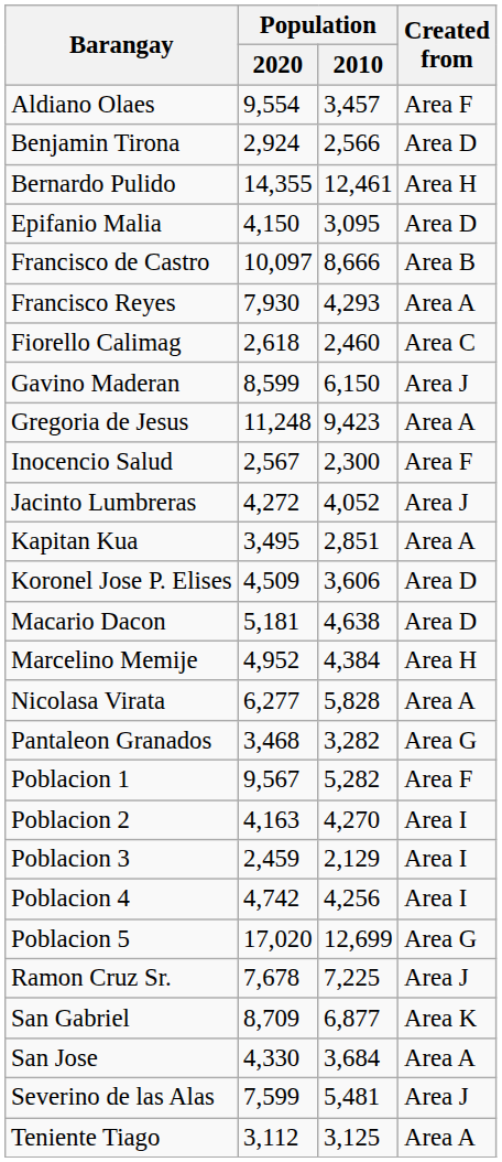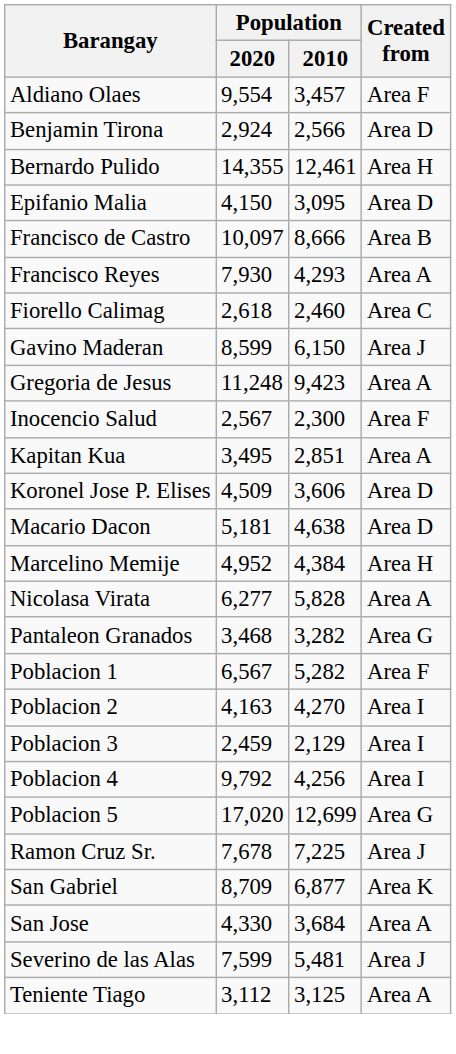 <table class="wikitable sortable">
 <tr>
 <th align="center" rowspan="2">Barangay</th>
 <th align="center" colspan="2">Population</th>
 <th align="center" rowspan="2">Created<br>from</th>
 </tr>
 <tr>
 <th>2020</th>
 <th>2010</th>
 </tr>
 <tr>
 <td>Aldiano Olaes</td>
 <td>9,554</td>
 <td>3,457</td>
 <td>Area F</td>
 </tr>
 <tr>
 <td>Benjamin Tirona</td>
 <td>2,924</td>
 <td>2,566</td>
 <td>Area D</td>
 </tr>
 <tr>
 <td>Bernardo Pulido</td>
 <td>14,355</td>
 <td>12,461</td>
 <td>Area H</td>
 </tr>
 <tr>
 <td>Epifanio Malia</td>
 <td>4,150</td>
 <td>3,095</td>
 <td>Area D</td>
 </tr>
 <tr>
 <td>Francisco de Castro</td>
 <td>10,097</td>
 <td>8,666</td>
 <td>Area B</td>
 </tr>
 <tr>
 <td>Francisco Reyes</td>
 <td>7,930</td>
 <td>4,293</td>
 <td>Area A</td>
 </tr>
 <tr>
 <td>Fiorello Calimag</td>
 <td>2,618</td>
 <td>2,460</td>
 <td>Area C</td>
 </tr>
 <tr>
 <td>Gavino Maderan</td>
 <td>8,599</td>
 <td>6,150</td>
 <td>Area J</td>
 </tr>
 <tr>
 <td>Gregoria de Jesus</td>
 <td>11,248</td>
 <td>9,423</td>
 <td>Area A</td>
 </tr>
 <tr>
 <td>Inocencio Salud</td>
 <td>2,567</td>
 <td>2,300</td>
 <td>Area F</td>
 </tr>
 <tr>
-<td>Jacinto Lumbreras</td>
-<td>4,272</td>
-<td>4,052</td>
-<td>Area J</td>
-</tr>
-<tr>
 <td>Kapitan Kua</td>
 <td>3,495</td>
 <td>2,851</td>
 <td>Area A</td>
 </tr>
 <tr>
 <td>Koronel Jose P. Elises</td>
 <td>4,509</td>
 <td>3,606</td>
 <td>Area D</td>
 </tr>
 <tr>
 <td>Macario Dacon</td>
 <td>5,181</td>
 <td>4,638</td>
 <td>Area D</td>
 </tr>
 <tr>
 <td>Marcelino Memije</td>
 <td>4,952</td>
 <td>4,384</td>
 <td>Area H</td>
 </tr>
 <tr>
 <td>Nicolasa Virata</td>
 <td>6,277</td>
 <td>5,828</td>
 <td>Area A</td>
 </tr>
 <tr>
 <td>Pantaleon Granados</td>
 <td>3,468</td>
 <td>3,282</td>
 <td>Area G</td>
 </tr>
 <tr>
 <td>Poblacion 1</td>
-<td>9,567</td>
+<td>6,567</td>
 <td>5,282</td>
 <td>Area F</td>
 </tr>
 <tr>
 <td>Poblacion 2</td>
 <td>4,163</td>
 <td>4,270</td>
 <td>Area I</td>
 </tr>
 <tr>
 <td>Poblacion 3</td>
 <td>2,459</td>
 <td>2,129</td>
 <td>Area I</td>
 </tr>
 <tr>
 <td>Poblacion 4</td>
-<td>4,742</td>
+<td>9,792</td>
 <td>4,256</td>
 <td>Area I</td>
 </tr>
 <tr>
 <td>Poblacion 5</td>
 <td>17,020</td>
 <td>12,699</td>
 <td>Area G</td>
 </tr>
 <tr>
 <td>Ramon Cruz Sr.</td>
 <td>7,678</td>
 <td>7,225</td>
 <td>Area J</td>
 </tr>
 <tr>
 <td>San Gabriel</td>
 <td>8,709</td>
 <td>6,877</td>
 <td>Area K</td>
 </tr>
 <tr>
 <td>San Jose</td>
 <td>4,330</td>
 <td>3,684</td>
 <td>Area A</td>
 </tr>
 <tr>
 <td>Severino de las Alas</td>
 <td>7,599</td>
 <td>5,481</td>
 <td>Area J</td>
 </tr>
 <tr>
 <td>Teniente Tiago</td>
 <td>3,112</td>
 <td>3,125</td>
 <td>Area A</td>
 </tr>
 <tr>
 </tr>
 </table>
